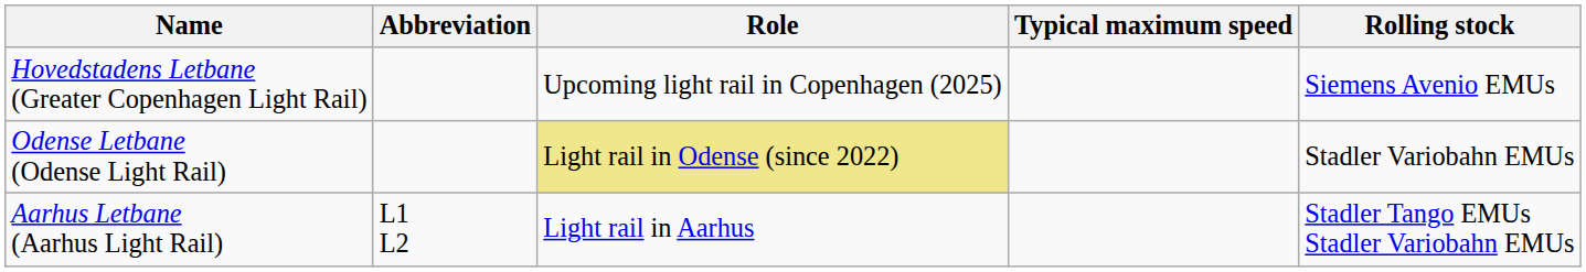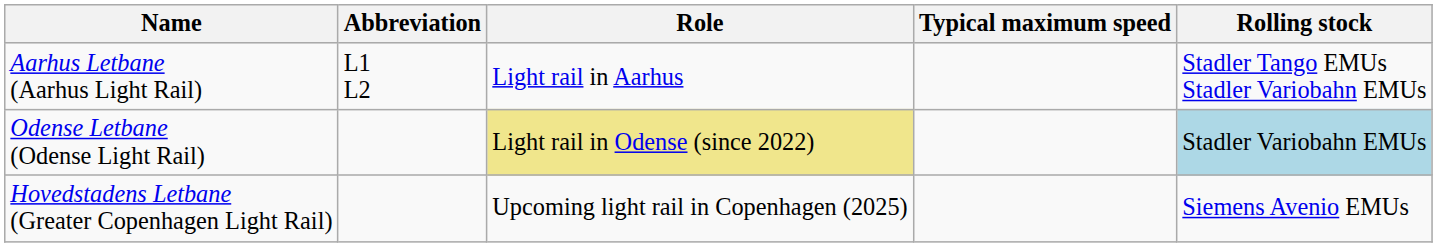 <table class="wikitable">
 <tr>
 <th>Name</th>
 <th>Abbreviation</th>
 <th>Role</th>
 <th>Typical maximum speed</th>
 <th>Rolling stock</th>
 </tr>
 <tr>
+<td><em><a href='#'>Aarhus Letbane</a></em><br>(Aarhus Light Rail)</td>
+<td>L1<br>L2</td>
+<td><a href='#'>Light rail</a> in <a href='#'>Aarhus</a></td>
+<td><br></td>
+<td><a href='#'>Stadler Tango</a> EMUs<br><a href='#'>Stadler Variobahn</a> EMUs</td>
+</tr>
+<tr>
+<td><em><a href='#'>Odense Letbane</a></em><br>(Odense Light Rail)</td>
+<td></td>
+<td style="background: khaki;">Light rail in <a href='#'>Odense</a> (since 2022)</td>
+<td></td>
+<td style="background: lightblue;">Stadler Variobahn EMUs</td>
+</tr>
+<tr>
 <td><em><a href='#'>Hovedstadens Letbane</a></em><br>(Greater Copenhagen Light Rail)</td>
 <td></td>
 <td>Upcoming light rail in Copenhagen (2025)</td>
 <td></td>
 <td><a href='#'>Siemens Avenio</a> EMUs</td>
 </tr>
-<tr>
-<td><em><a href='#'>Odense Letbane</a></em><br>(Odense Light Rail)</td>
-<td></td>
-<td style="background: khaki;">Light rail in <a href='#'>Odense</a> (since 2022)</td>
-<td></td>
-<td>Stadler Variobahn EMUs</td>
-</tr>
-<tr>
-<td><em><a href='#'>Aarhus Letbane</a></em><br>(Aarhus Light Rail)</td>
-<td>L1<br>L2</td>
-<td><a href='#'>Light rail</a> in <a href='#'>Aarhus</a></td>
-<td><br></td>
-<td><a href='#'>Stadler Tango</a> EMUs<br><a href='#'>Stadler Variobahn</a> EMUs</td>
-</tr>
 </table>
